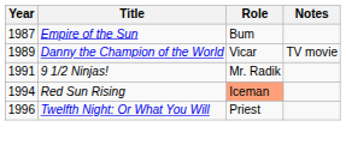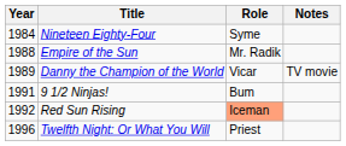 <table class="wikitable">
 <tr>
 <th>Year</th>
 <th>Title</th>
 <th>Role</th>
 <th>Notes</th>
 </tr>
 <tr>
-<td>1987</td>
+<td>1984</td>
+<td><em><a href='#'>Nineteen Eighty-Four</a></em></td>
+<td>Syme</td>
+<td></td>
+</tr>
+<tr>
+<td>1988</td>
 <td><em><a href='#'>Empire of the Sun</a></em></td>
-<td>Bum</td>
+<td>Mr. Radik</td>
 <td></td>
 </tr>
 <tr>
 <td>1989</td>
 <td><em><a href='#'>Danny the Champion of the World</a></em></td>
 <td>Vicar</td>
 <td>TV movie</td>
 </tr>
 <tr>
 <td>1991</td>
 <td><em>9 1/2 Ninjas!</em></td>
-<td>Mr. Radik</td>
+<td>Bum</td>
 <td></td>
 </tr>
 <tr>
-<td>1994</td>
+<td>1992</td>
 <td><em>Red Sun Rising</em></td>
 <td style="background: lightsalmon;">Iceman</td>
 <td></td>
 </tr>
 <tr>
 <td>1996</td>
 <td><em><a href='#'>Twelfth Night: Or What You Will</a></em></td>
 <td>Priest</td>
 <td></td>
 </tr>
 </table>
